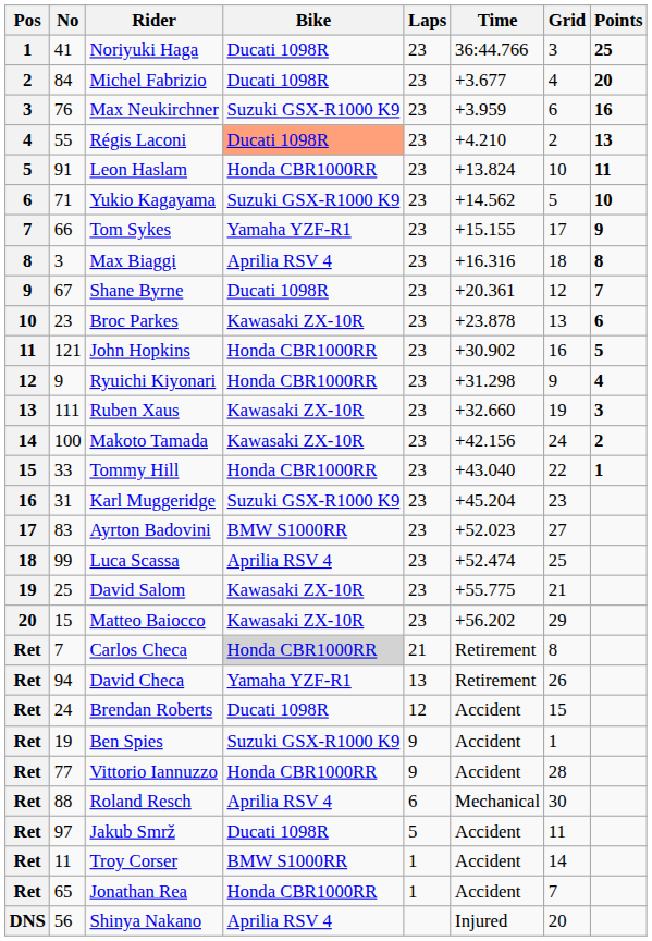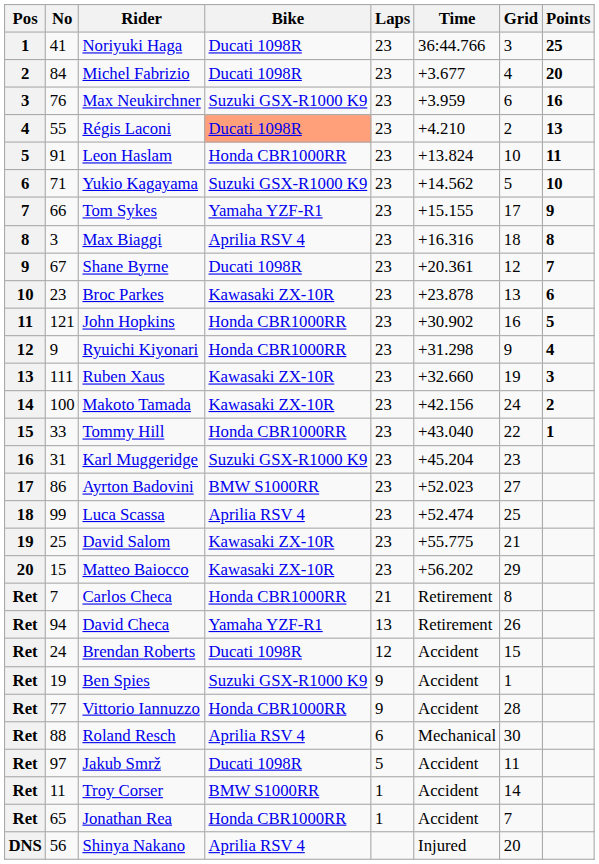 <table class="wikitable" style="font-size: 95%;">
 <tr>
 <th>Pos</th>
 <th>No</th>
 <th>Rider</th>
 <th>Bike</th>
 <th>Laps</th>
 <th>Time</th>
 <th>Grid</th>
 <th>Points</th>
 </tr>
 <tr>
 <th>1</th>
 <td>41</td>
 <td> <a href='#'>Noriyuki Haga</a></td>
 <td><a href='#'>Ducati 1098R</a></td>
 <td>23</td>
 <td>36:44.766</td>
 <td>3</td>
 <td><strong>25</strong></td>
 </tr>
 <tr>
 <th>2</th>
 <td>84</td>
 <td> <a href='#'>Michel Fabrizio</a></td>
 <td><a href='#'>Ducati 1098R</a></td>
 <td>23</td>
 <td>+3.677</td>
 <td>4</td>
 <td><strong>20</strong></td>
 </tr>
 <tr>
 <th>3</th>
 <td>76</td>
 <td> <a href='#'>Max Neukirchner</a></td>
 <td><a href='#'>Suzuki GSX-R1000 K9</a></td>
 <td>23</td>
 <td>+3.959</td>
 <td>6</td>
 <td><strong>16</strong></td>
 </tr>
 <tr>
 <th>4</th>
 <td>55</td>
 <td> <a href='#'>Régis Laconi</a></td>
 <td style="background: lightsalmon;"><a href='#'>Ducati 1098R</a></td>
 <td>23</td>
 <td>+4.210</td>
 <td>2</td>
 <td><strong>13</strong></td>
 </tr>
 <tr>
 <th>5</th>
 <td>91</td>
 <td> <a href='#'>Leon Haslam</a></td>
 <td><a href='#'>Honda CBR1000RR</a></td>
 <td>23</td>
 <td>+13.824</td>
 <td>10</td>
 <td><strong>11</strong></td>
 </tr>
 <tr>
 <th>6</th>
 <td>71</td>
 <td> <a href='#'>Yukio Kagayama</a></td>
 <td><a href='#'>Suzuki GSX-R1000 K9</a></td>
 <td>23</td>
 <td>+14.562</td>
 <td>5</td>
 <td><strong>10</strong></td>
 </tr>
 <tr>
 <th>7</th>
 <td>66</td>
 <td> <a href='#'>Tom Sykes</a></td>
 <td><a href='#'>Yamaha YZF-R1</a></td>
 <td>23</td>
 <td>+15.155</td>
 <td>17</td>
 <td><strong>9</strong></td>
 </tr>
 <tr>
 <th>8</th>
 <td>3</td>
 <td> <a href='#'>Max Biaggi</a></td>
 <td><a href='#'>Aprilia RSV 4</a></td>
 <td>23</td>
 <td>+16.316</td>
 <td>18</td>
 <td><strong>8</strong></td>
 </tr>
 <tr>
 <th>9</th>
 <td>67</td>
 <td> <a href='#'>Shane Byrne</a></td>
 <td><a href='#'>Ducati 1098R</a></td>
 <td>23</td>
 <td>+20.361</td>
 <td>12</td>
 <td><strong>7</strong></td>
 </tr>
 <tr>
 <th>10</th>
 <td>23</td>
 <td> <a href='#'>Broc Parkes</a></td>
 <td><a href='#'>Kawasaki ZX-10R</a></td>
 <td>23</td>
 <td>+23.878</td>
 <td>13</td>
 <td><strong>6</strong></td>
 </tr>
 <tr>
 <th>11</th>
 <td>121</td>
 <td> <a href='#'>John Hopkins</a></td>
 <td><a href='#'>Honda CBR1000RR</a></td>
 <td>23</td>
 <td>+30.902</td>
 <td>16</td>
 <td><strong>5</strong></td>
 </tr>
 <tr>
 <th>12</th>
 <td>9</td>
 <td> <a href='#'>Ryuichi Kiyonari</a></td>
 <td><a href='#'>Honda CBR1000RR</a></td>
 <td>23</td>
 <td>+31.298</td>
 <td>9</td>
 <td><strong>4</strong></td>
 </tr>
 <tr>
 <th>13</th>
 <td>111</td>
 <td> <a href='#'>Ruben Xaus</a></td>
 <td><a href='#'>Kawasaki ZX-10R</a></td>
 <td>23</td>
 <td>+32.660</td>
 <td>19</td>
 <td><strong>3</strong></td>
 </tr>
 <tr>
 <th>14</th>
 <td>100</td>
 <td> <a href='#'>Makoto Tamada</a></td>
 <td><a href='#'>Kawasaki ZX-10R</a></td>
 <td>23</td>
 <td>+42.156</td>
 <td>24</td>
 <td><strong>2</strong></td>
 </tr>
 <tr>
 <th>15</th>
 <td>33</td>
 <td> <a href='#'>Tommy Hill</a></td>
 <td><a href='#'>Honda CBR1000RR</a></td>
 <td>23</td>
 <td>+43.040</td>
 <td>22</td>
 <td><strong>1</strong></td>
 </tr>
 <tr>
 <th>16</th>
 <td>31</td>
 <td> <a href='#'>Karl Muggeridge</a></td>
 <td><a href='#'>Suzuki GSX-R1000 K9</a></td>
 <td>23</td>
 <td>+45.204</td>
 <td>23</td>
 <td></td>
 </tr>
 <tr>
 <th>17</th>
-<td>83</td>
+<td>86</td>
 <td> <a href='#'>Ayrton Badovini</a></td>
 <td><a href='#'>BMW S1000RR</a></td>
 <td>23</td>
 <td>+52.023</td>
 <td>27</td>
 <td></td>
 </tr>
 <tr>
 <th>18</th>
 <td>99</td>
 <td> <a href='#'>Luca Scassa</a></td>
 <td><a href='#'>Aprilia RSV 4</a></td>
 <td>23</td>
 <td>+52.474</td>
 <td>25</td>
 <td></td>
 </tr>
 <tr>
 <th>19</th>
 <td>25</td>
 <td> <a href='#'>David Salom</a></td>
 <td><a href='#'>Kawasaki ZX-10R</a></td>
 <td>23</td>
 <td>+55.775</td>
 <td>21</td>
 <td></td>
 </tr>
 <tr>
 <th>20</th>
 <td>15</td>
 <td> <a href='#'>Matteo Baiocco</a></td>
 <td><a href='#'>Kawasaki ZX-10R</a></td>
 <td>23</td>
 <td>+56.202</td>
 <td>29</td>
 <td></td>
 </tr>
 <tr>
 <th>Ret</th>
 <td>7</td>
 <td> <a href='#'>Carlos Checa</a></td>
-<td style="background: lightgrey;"><a href='#'>Honda CBR1000RR</a></td>
+<td><a href='#'>Honda CBR1000RR</a></td>
 <td>21</td>
 <td>Retirement</td>
 <td>8</td>
 <td></td>
 </tr>
 <tr>
 <th>Ret</th>
 <td>94</td>
 <td> <a href='#'>David Checa</a></td>
 <td><a href='#'>Yamaha YZF-R1</a></td>
 <td>13</td>
 <td>Retirement</td>
 <td>26</td>
 <td></td>
 </tr>
 <tr>
 <th>Ret</th>
 <td>24</td>
 <td> <a href='#'>Brendan Roberts</a></td>
 <td><a href='#'>Ducati 1098R</a></td>
 <td>12</td>
 <td>Accident</td>
 <td>15</td>
 <td></td>
 </tr>
 <tr>
 <th>Ret</th>
 <td>19</td>
 <td> <a href='#'>Ben Spies</a></td>
 <td><a href='#'>Suzuki GSX-R1000 K9</a></td>
 <td>9</td>
 <td>Accident</td>
 <td>1</td>
 <td></td>
 </tr>
 <tr>
 <th>Ret</th>
 <td>77</td>
 <td> <a href='#'>Vittorio Iannuzzo</a></td>
 <td><a href='#'>Honda CBR1000RR</a></td>
 <td>9</td>
 <td>Accident</td>
 <td>28</td>
 <td></td>
 </tr>
 <tr>
 <th>Ret</th>
 <td>88</td>
 <td> <a href='#'>Roland Resch</a></td>
 <td><a href='#'>Aprilia RSV 4</a></td>
 <td>6</td>
 <td>Mechanical</td>
 <td>30</td>
 <td></td>
 </tr>
 <tr>
 <th>Ret</th>
 <td>97</td>
 <td> <a href='#'>Jakub Smrž</a></td>
 <td><a href='#'>Ducati 1098R</a></td>
 <td>5</td>
 <td>Accident</td>
 <td>11</td>
 <td></td>
 </tr>
 <tr>
 <th>Ret</th>
 <td>11</td>
 <td> <a href='#'>Troy Corser</a></td>
 <td><a href='#'>BMW S1000RR</a></td>
 <td>1</td>
 <td>Accident</td>
 <td>14</td>
 <td></td>
 </tr>
 <tr>
 <th>Ret</th>
 <td>65</td>
 <td> <a href='#'>Jonathan Rea</a></td>
 <td><a href='#'>Honda CBR1000RR</a></td>
 <td>1</td>
 <td>Accident</td>
 <td>7</td>
 <td></td>
 </tr>
 <tr>
 <th>DNS</th>
 <td>56</td>
 <td> <a href='#'>Shinya Nakano</a></td>
 <td><a href='#'>Aprilia RSV 4</a></td>
 <td></td>
 <td>Injured</td>
 <td>20</td>
 <td></td>
 </tr>
 </table>
